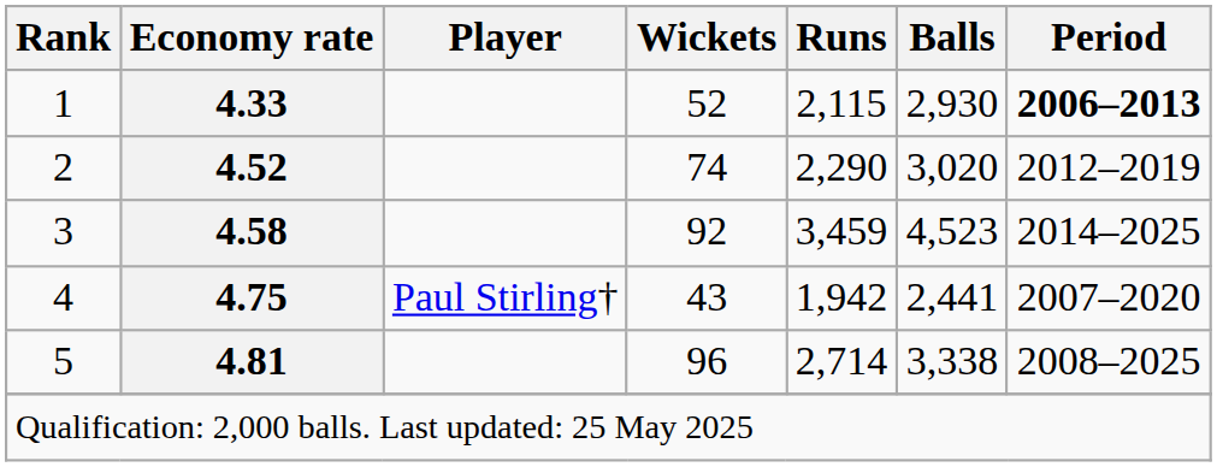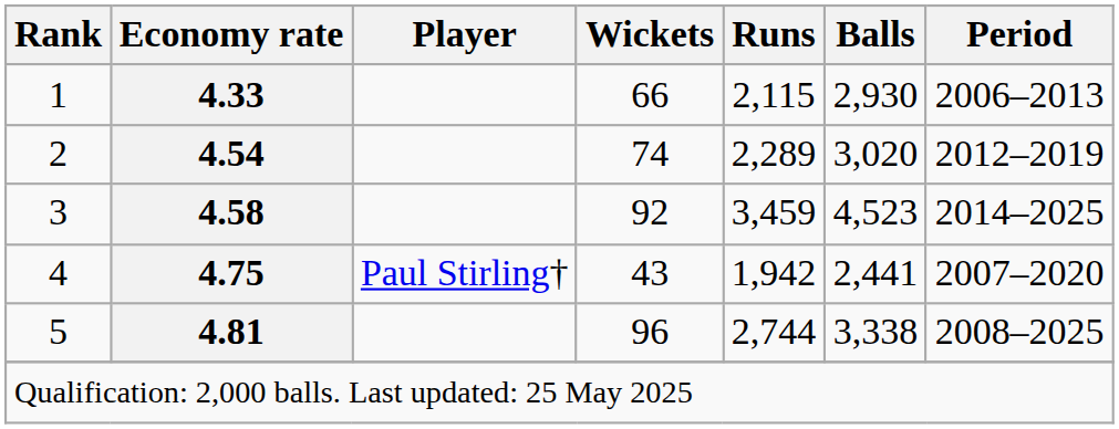 <table class="wikitable plainrowheaders sortable">
 <tr>
 <th scope=col>Rank</th>
 <th scope=col>Economy rate</th>
 <th scope=col>Player</th>
 <th scope=col>Wickets</th>
 <th scope=col>Runs</th>
 <th scope=col>Balls</th>
 <th scope=col>Period</th>
 </tr>
 <tr>
 <td align=center>1</td>
 <th scope=row style=text-align:center;>4.33</th>
 <td></td>
-<td align=center>52</td>
+<td align=center>66</td>
 <td align=center>2,115</td>
 <td align=center>2,930</td>
-<td><strong>2006–2013</strong></td>
+<td>2006–2013</td>
 </tr>
 <tr>
 <td align="center">2</td>
-<th scope="row" style="text-align:center;">4.52</th>
+<th scope="row" style="text-align:center;">4.54</th>
 <td></td>
 <td align="center">74</td>
-<td align="center">2,290</td>
+<td align="center">2,289</td>
 <td align="center">3,020</td>
 <td>2012–2019</td>
 </tr>
 <tr>
 <td align="center">3</td>
 <th scope="row" style="text-align:center;">4.58</th>
 <td></td>
 <td align="center">92</td>
 <td align="center">3,459</td>
 <td align="center">4,523</td>
 <td>2014–2025</td>
 </tr>
 <tr>
 <td align="center">4</td>
 <th scope="row" style="text-align:center;">4.75</th>
 <td><a href='#'>Paul Stirling</a>†</td>
 <td align=center>43</td>
 <td align=center>1,942</td>
 <td align=center>2,441</td>
 <td>2007–2020</td>
 </tr>
 <tr>
 <td align="center">5</td>
 <th scope="row" style="text-align:center;">4.81</th>
 <td></td>
 <td align="center">96</td>
-<td align="center">2,714</td>
+<td align="center">2,744</td>
 <td align="center">3,338</td>
 <td>2008–2025</td>
 </tr>
 <tr>
 </tr>
 <tr class=sortbottom>
 <td colspan=7><small>Qualification: 2,000 balls. Last updated: 25 May 2025</small></td>
 </tr>
 </table>
